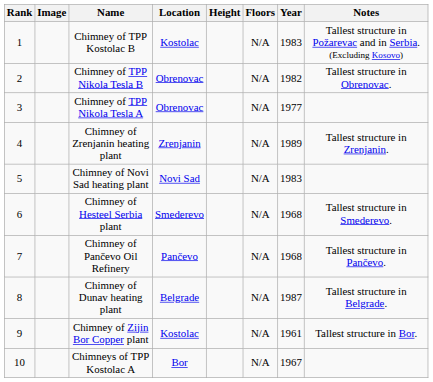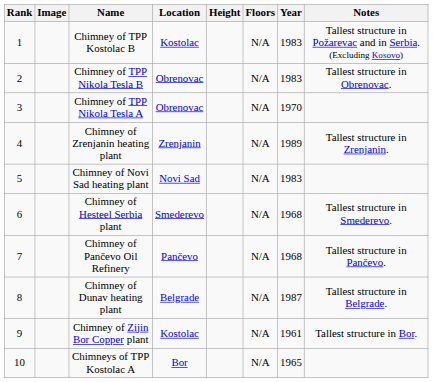 <table class="wikitable sortable" style="width:100%; margin:auto;" "text-align:center">
 <tr>
 <th scope="col">Rank</th>
 <th scope="col">Image</th>
 <th scope="col">Name</th>
 <th scope="col">Location</th>
 <th scope="col">Height</th>
 <th scope="col">Floors</th>
 <th scope="col">Year</th>
 <th scope="col">Notes</th>
 </tr>
 <tr>
 <td align="center">1</td>
 <td align="center"></td>
 <td align="center">Chimney of TPP Kostolac B</td>
 <td align="center"><a href='#'>Kostolac</a></td>
 <td align="center"></td>
 <td align="center">N/A</td>
 <td align="center">1983</td>
 <td align="center">Tallest structure in <a href='#'>Požarevac</a> and in <a href='#'>Serbia</a>. <small>(Excluding <a href='#'>Kosovo</a>)</small></td>
 </tr>
 <tr>
 <td align="center">2</td>
 <td align="center"></td>
 <td align="center">Chimney of <a href='#'>TPP Nikola Tesla B</a></td>
 <td align="center"><a href='#'>Obrenovac</a></td>
 <td align="center"></td>
 <td align="center">N/A</td>
-<td align="center">1982</td>
+<td align="center">1983</td>
 <td align="center">Tallest structure in <a href='#'>Obrenovac</a>.</td>
 </tr>
 <tr>
 <td align="center">3</td>
 <td align="center"></td>
 <td align="center">Chimney of <a href='#'>TPP Nikola Tesla A</a></td>
 <td align="center"><a href='#'>Obrenovac</a></td>
 <td align="center"></td>
 <td align="center">N/A</td>
-<td align="center">1977</td>
+<td align="center">1970</td>
 <td align="center"></td>
 </tr>
 <tr>
 <td align="center">4</td>
 <td align="center"></td>
 <td align="center">Chimney of Zrenjanin heating plant</td>
 <td align="center"><a href='#'>Zrenjanin</a></td>
 <td align="center"></td>
 <td align="center">N/A</td>
 <td align="center">1989</td>
 <td align="center">Tallest structure in <a href='#'>Zrenjanin</a>.</td>
 </tr>
 <tr>
 <td align="center">5</td>
 <td align="center"></td>
 <td align="center">Chimney of Novi Sad heating plant</td>
 <td align="center"><a href='#'>Novi Sad</a></td>
 <td align="center"></td>
 <td align="center">N/A</td>
 <td align="center">1983</td>
 <td align="center"></td>
 </tr>
 <tr>
 <td align="center">6</td>
 <td align="center"></td>
 <td align="center">Chimney of <a href='#'>Hesteel Serbia</a> plant</td>
 <td align="center"><a href='#'>Smederevo</a></td>
 <td align="center"></td>
 <td align="center">N/A</td>
 <td align="center">1968</td>
 <td align="center">Tallest structure in <a href='#'>Smederevo</a>.</td>
 </tr>
 <tr>
 <td align="center">7</td>
 <td align="center"></td>
 <td align="center">Chimney of Pančevo Oil Refinery</td>
 <td align="center"><a href='#'>Pančevo</a></td>
 <td align="center"></td>
 <td align="center">N/A</td>
 <td align="center">1968</td>
 <td align="center">Tallest structure in <a href='#'>Pančevo</a>.</td>
 </tr>
 <tr>
 <td align="center">8</td>
 <td align="center"></td>
 <td align="center">Chimney of Dunav heating plant</td>
 <td align="center"><a href='#'>Belgrade</a></td>
 <td align="center"></td>
 <td align="center">N/A</td>
 <td align="center">1987</td>
 <td align="center">Tallest structure in <a href='#'>Belgrade</a>.</td>
 </tr>
 <tr>
 <td align="center">9</td>
 <td align="center"></td>
 <td align="center">Chimney of <a href='#'>Zijin Bor Copper</a> plant</td>
 <td align="center"><a href='#'>Kostolac</a></td>
 <td align="center"></td>
 <td align="center">N/A</td>
 <td align="center">1961</td>
 <td align="center">Tallest structure in <a href='#'>Bor</a>.</td>
 </tr>
 <tr>
 <td align="center">10</td>
 <td align="center"></td>
 <td align="center">Chimneys of TPP Kostolac A</td>
 <td align="center"><a href='#'>Bor</a></td>
 <td align="center"></td>
 <td align="center">N/A</td>
-<td align="center">1967</td>
+<td align="center">1965</td>
 <td align="center"></td>
 </tr>
 </table>
